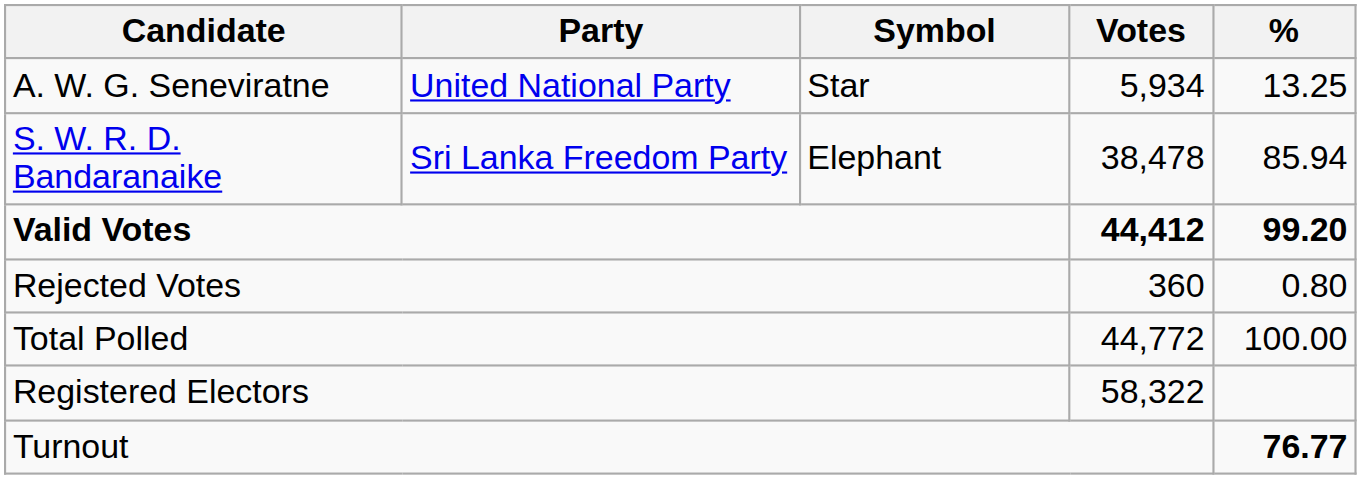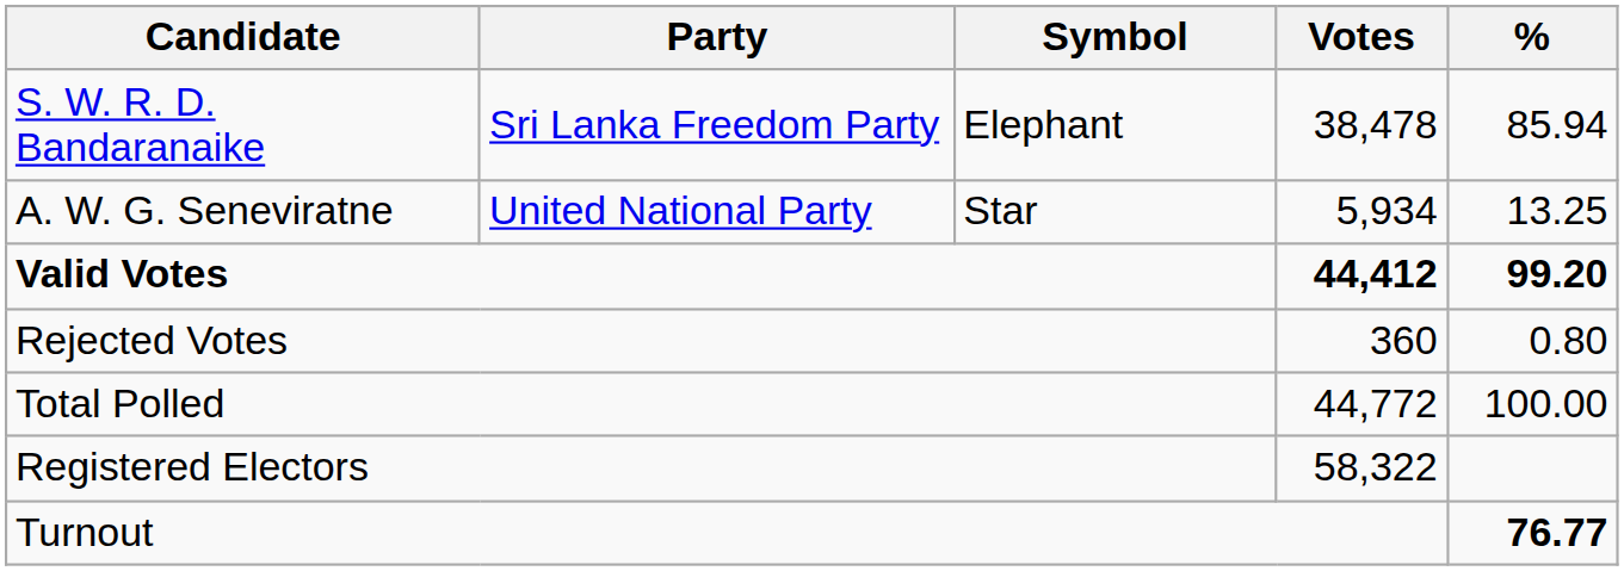 <table class="wikitable" border="1" style="text-align:right;">
 <tr>
 <th align=left width="180">Candidate</th>
 <th align=left width="180">Party</th>
 <th align=left width="120">Symbol</th>
 <th align=left width="60">Votes</th>
 <th align=left width="60">%</th>
 </tr>
 <tr>
+<td align=left><a href='#'>S. W. R. D. Bandaranaike</a></td>
+<td align=left><a href='#'>Sri Lanka Freedom Party</a></td>
+<td align=left>Elephant</td>
+<td>38,478</td>
+<td>85.94</td>
+</tr>
+<tr>
 <td align=left>A. W. G. Seneviratne</td>
 <td align=left><a href='#'>United National Party</a></td>
 <td align=left>Star</td>
 <td>5,934</td>
 <td>13.25</td>
-</tr>
-<tr>
-<td align=left><a href='#'>S. W. R. D. Bandaranaike</a></td>
-<td align=left><a href='#'>Sri Lanka Freedom Party</a></td>
-<td align=left>Elephant</td>
-<td>38,478</td>
-<td>85.94</td>
 </tr>
 <tr>
 <td align=left colspan=3><strong>Valid Votes</strong></td>
 <td><strong>44,412</strong></td>
 <td><strong>99.20</strong></td>
 </tr>
 <tr>
 <td align=left colspan=3>Rejected Votes</td>
 <td>360</td>
 <td>0.80</td>
 </tr>
 <tr>
 <td align=left colspan=3>Total Polled</td>
 <td>44,772</td>
 <td>100.00</td>
 </tr>
 <tr>
 <td align=left colspan=3>Registered Electors</td>
 <td>58,322</td>
 <td></td>
 </tr>
 <tr>
 <td align=left colspan=4>Turnout</td>
 <td><strong>76.77</strong></td>
 </tr>
 </table>
